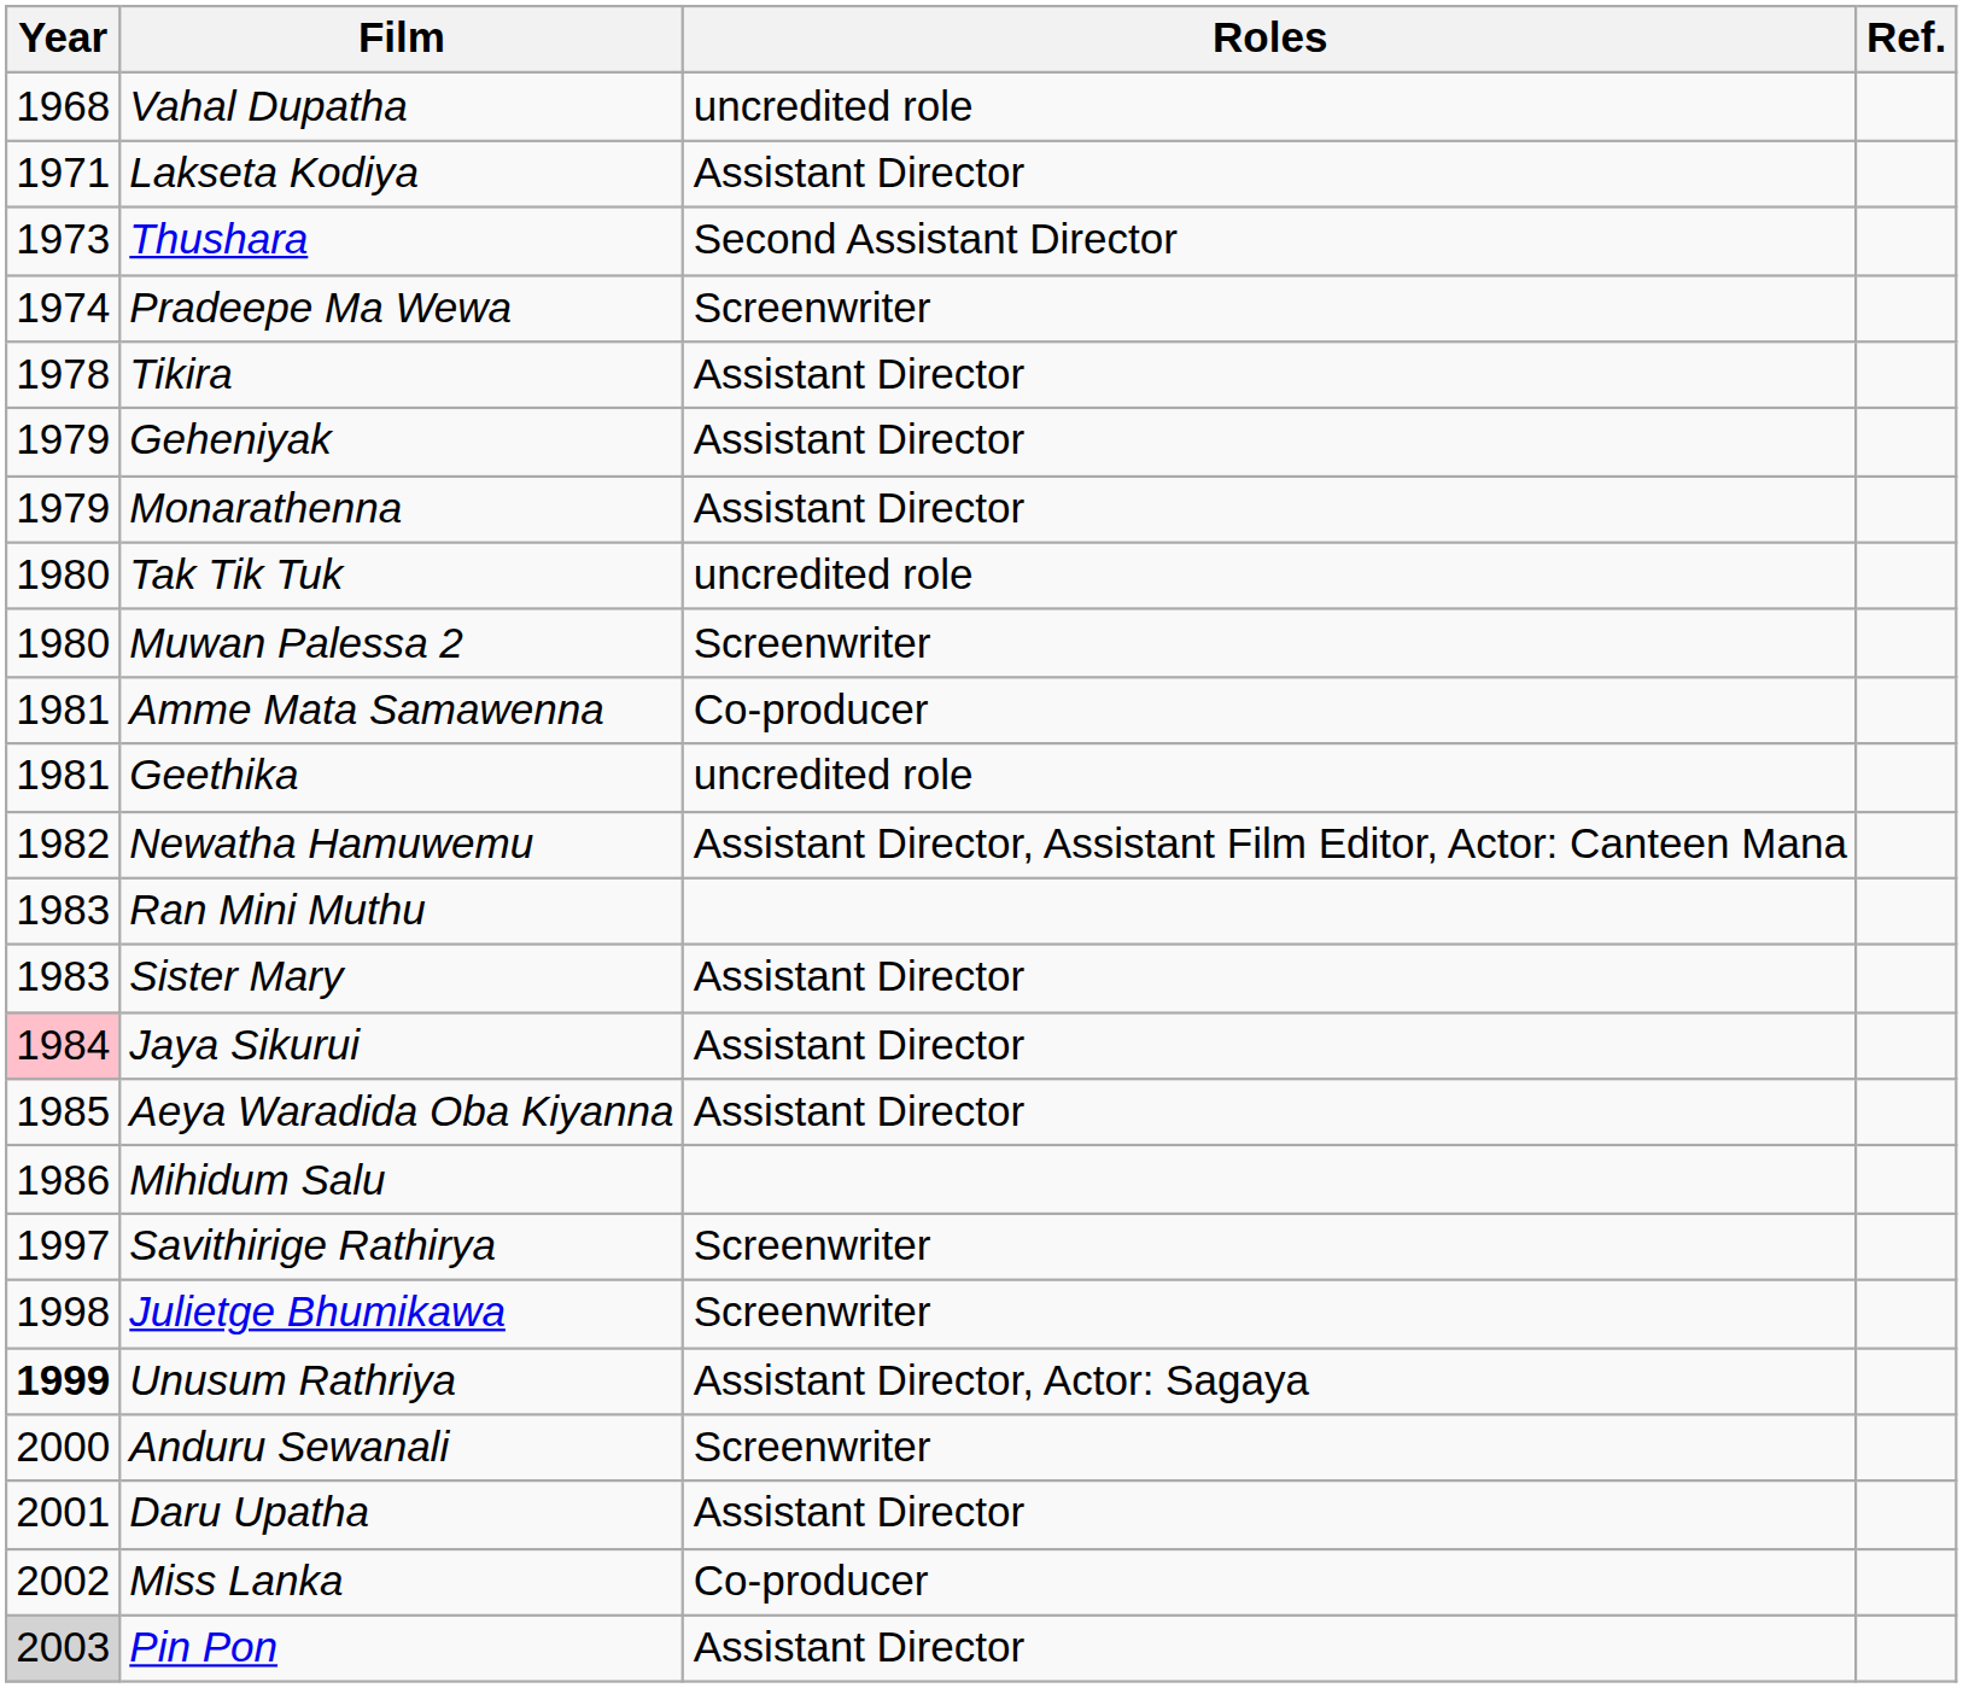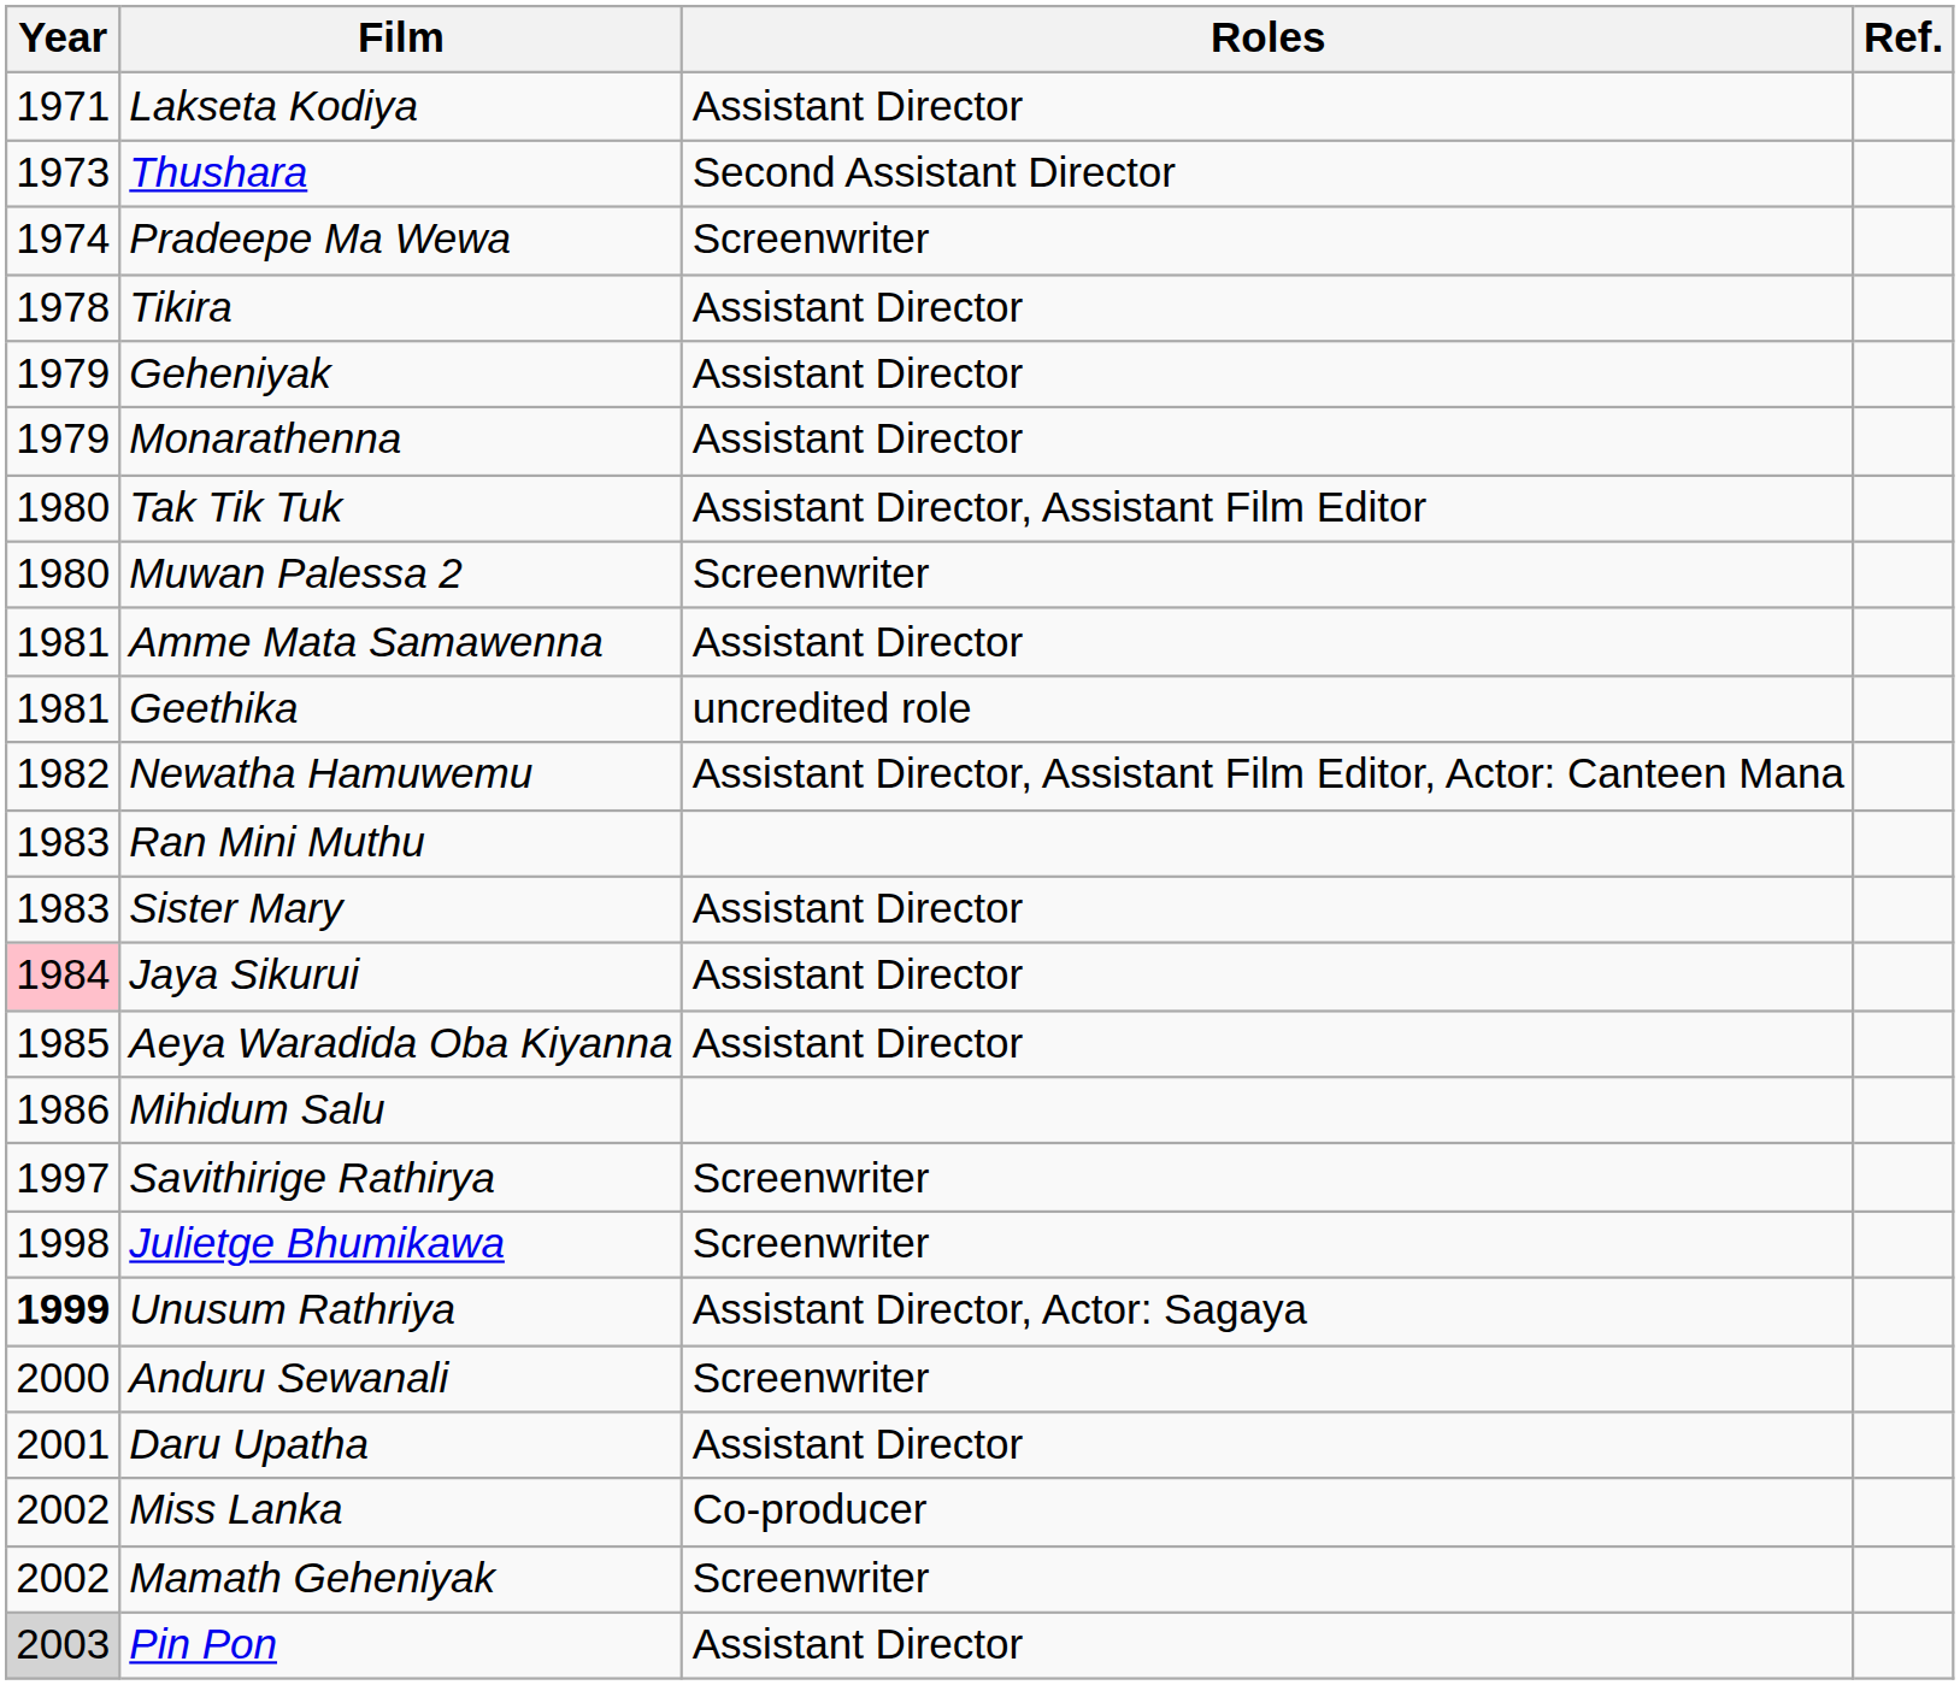 <table class="wikitable">
 <tr>
 <th>Year</th>
 <th>Film</th>
 <th>Roles</th>
 <th>Ref.</th>
-</tr>
-<tr>
-<td>1968</td>
-<td><em>Vahal Dupatha</em></td>
-<td>uncredited role</td>
-<td></td>
 </tr>
 <tr>
 <td>1971</td>
 <td><em>Lakseta Kodiya</em></td>
 <td>Assistant Director</td>
 <td></td>
 </tr>
 <tr>
 <td>1973</td>
 <td><em><a href='#'>Thushara</a></em></td>
 <td>Second Assistant Director</td>
 <td></td>
 </tr>
 <tr>
 <td>1974</td>
 <td><em>Pradeepe Ma Wewa</em></td>
 <td>Screenwriter</td>
 <td></td>
 </tr>
 <tr>
 <td>1978</td>
 <td><em>Tikira</em></td>
 <td>Assistant Director</td>
 <td></td>
 </tr>
 <tr>
 <td>1979</td>
 <td><em>Geheniyak</em></td>
 <td>Assistant Director</td>
 <td></td>
 </tr>
 <tr>
 <td>1979</td>
 <td><em>Monarathenna</em></td>
 <td>Assistant Director</td>
 <td></td>
 </tr>
 <tr>
 <td>1980</td>
 <td><em>Tak Tik Tuk</em></td>
-<td>uncredited role</td>
+<td>Assistant Director, Assistant Film Editor</td>
 <td></td>
 </tr>
 <tr>
 <td>1980</td>
 <td><em>Muwan Palessa 2</em></td>
 <td>Screenwriter</td>
 <td></td>
 </tr>
 <tr>
 <td>1981</td>
 <td><em>Amme Mata Samawenna</em></td>
-<td>Co-producer</td>
+<td>Assistant Director</td>
 <td></td>
 </tr>
 <tr>
 <td>1981</td>
 <td><em>Geethika</em></td>
 <td>uncredited role</td>
 <td></td>
 </tr>
 <tr>
 <td>1982</td>
 <td><em>Newatha Hamuwemu</em></td>
 <td>Assistant Director, Assistant Film Editor, Actor: Canteen Mana</td>
 <td></td>
 </tr>
 <tr>
 <td>1983</td>
 <td><em>Ran Mini Muthu</em></td>
 <td></td>
 <td></td>
 </tr>
 <tr>
 <td>1983</td>
 <td><em>Sister Mary</em></td>
 <td>Assistant Director</td>
 <td></td>
 </tr>
 <tr>
 <td style="background: pink;">1984</td>
 <td><em>Jaya Sikurui</em></td>
 <td>Assistant Director</td>
 <td></td>
 </tr>
 <tr>
 <td>1985</td>
 <td><em>Aeya Waradida Oba Kiyanna</em></td>
 <td>Assistant Director</td>
 <td></td>
 </tr>
 <tr>
 <td>1986</td>
 <td><em>Mihidum Salu</em></td>
 <td></td>
 <td></td>
 </tr>
 <tr>
 <td>1997</td>
 <td><em>Savithirige Rathirya</em></td>
 <td>Screenwriter</td>
 <td></td>
 </tr>
 <tr>
 <td>1998</td>
 <td><em><a href='#'>Julietge Bhumikawa</a></em></td>
 <td>Screenwriter</td>
 <td></td>
 </tr>
 <tr>
 <td><strong>1999</strong></td>
 <td><em>Unusum Rathriya</em></td>
 <td>Assistant Director, Actor: Sagaya</td>
 <td></td>
 </tr>
 <tr>
 <td>2000</td>
 <td><em>Anduru Sewanali</em></td>
 <td>Screenwriter</td>
 <td></td>
 </tr>
 <tr>
 <td>2001</td>
 <td><em>Daru Upatha</em></td>
 <td>Assistant Director</td>
 <td></td>
 </tr>
 <tr>
 <td>2002</td>
 <td><em>Miss Lanka</em></td>
 <td>Co-producer</td>
 <td></td>
 </tr>
 <tr>
+<td>2002</td>
+<td><em>Mamath Geheniyak</em></td>
+<td>Screenwriter</td>
+<td></td>
+</tr>
+<tr>
 <td style="background: lightgrey;">2003</td>
 <td><em><a href='#'>Pin Pon</a></em></td>
 <td>Assistant Director</td>
 <td></td>
 </tr>
 </table>
